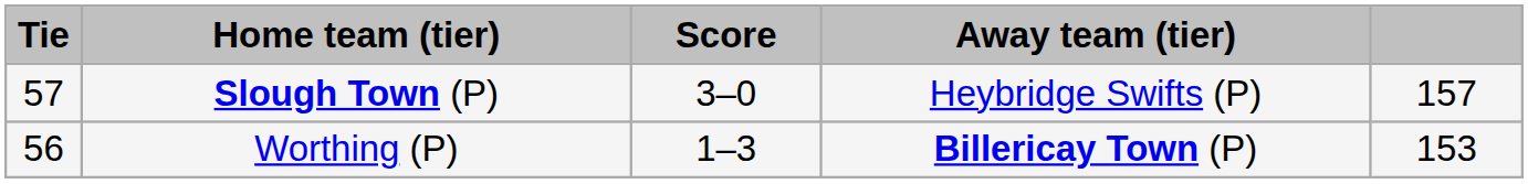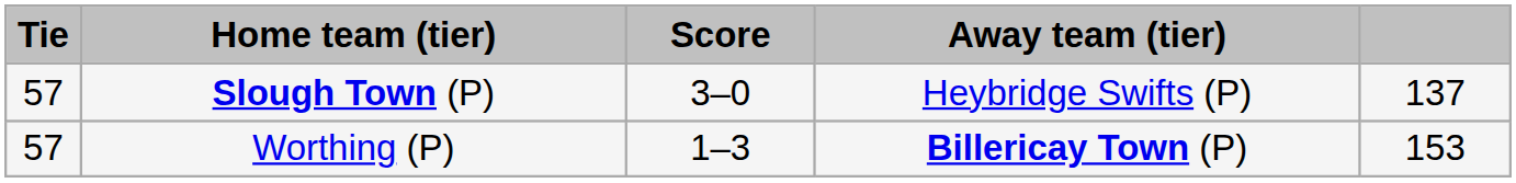 <table class="wikitable" style="width: 600px; background:WhiteSmoke; text-align:center; font-size:90%">
 <tr>
 <td scope="col" style="width:  5.00%; background:silver;"><strong>Tie</strong></td>
 <td scope="col" style="width: 36.25%; background:silver;"><strong>Home team (tier)</strong></td>
 <td scope="col" style="width: 12.50%; background:silver;"><strong>Score</strong></td>
 <td scope="col" style="width: 36.25%; background:silver;"><strong>Away team (tier)</strong></td>
 <td scope="col" style="width: 10.00%; background:silver;"><strong></strong></td>
 </tr>
 <tr>
 <td>57</td>
 <td><strong><a href='#'>Slough Town</a></strong> (P)</td>
 <td>3–0</td>
 <td><a href='#'>Heybridge Swifts</a> (P)</td>
-<td>157</td>
+<td>137</td>
 </tr>
 <tr>
-<td>56</td>
+<td>57</td>
 <td><a href='#'>Worthing</a> (P)</td>
 <td>1–3 </td>
 <td><strong><a href='#'>Billericay Town</a></strong> (P)</td>
 <td>153</td>
 </tr>
 </table>
